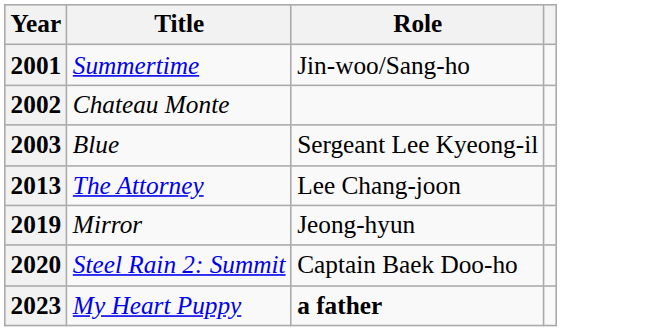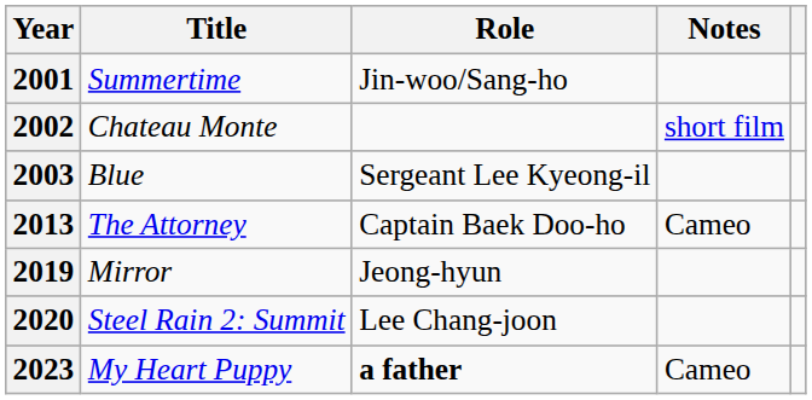 <table class="wikitable sortable plainrowheaders">
 <tr>
 <th>Year</th>
 <th>Title</th>
 <th>Role</th>
+<th>Notes</th>
 <th scope="col" class="unsortable"></th>
 </tr>
 <tr>
 <th scope="row">2001</th>
 <td><em><a href='#'>Summertime</a></em></td>
 <td>Jin-woo/Sang-ho</td>
 <td></td>
+<td></td>
 </tr>
 <tr>
 <th scope="row">2002</th>
 <td><em>Chateau Monte</em></td>
 <td></td>
+<td><a href='#'>short film</a></td>
 <td></td>
 </tr>
 <tr>
 <th scope="row">2003</th>
 <td><em>Blue</em></td>
 <td>Sergeant Lee Kyeong-il</td>
 <td></td>
+<td></td>
 </tr>
 <tr>
 <th scope="row">2013</th>
 <td><em><a href='#'>The Attorney</a></em></td>
-<td>Lee Chang-joon</td>
+<td>Captain Baek Doo-ho</td>
+<td>Cameo</td>
 <td></td>
 </tr>
 <tr>
 <th scope="row">2019</th>
 <td><em>Mirror</em></td>
 <td>Jeong-hyun</td>
 <td></td>
+<td></td>
 </tr>
 <tr>
 <th scope="row">2020</th>
 <td><em><a href='#'>Steel Rain 2: Summit</a></em></td>
-<td>Captain Baek Doo-ho</td>
+<td>Lee Chang-joon</td>
+<td></td>
 <td></td>
 </tr>
 <tr>
 <th scope="row">2023</th>
 <td><em><a href='#'>My Heart Puppy</a></em></td>
 <td><strong>a father</strong></td>
+<td>Cameo</td>
 <td style="text-align:center"></td>
 </tr>
 </table>
